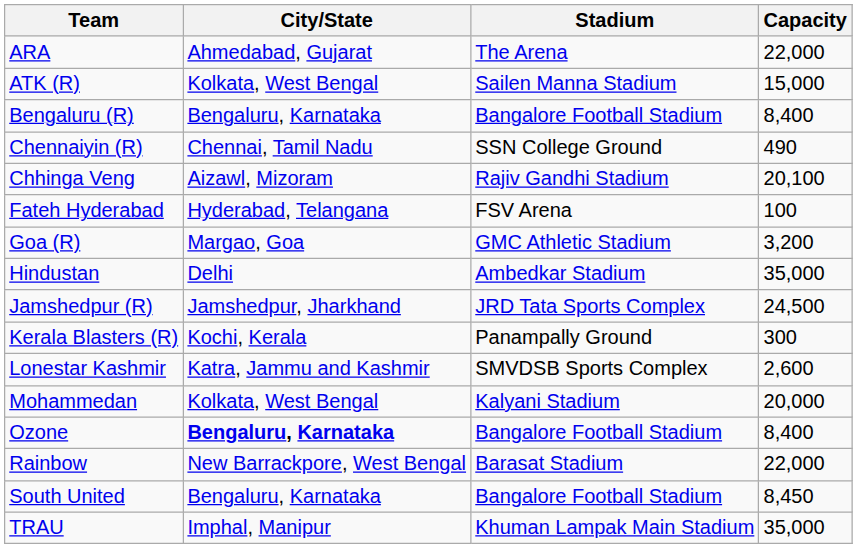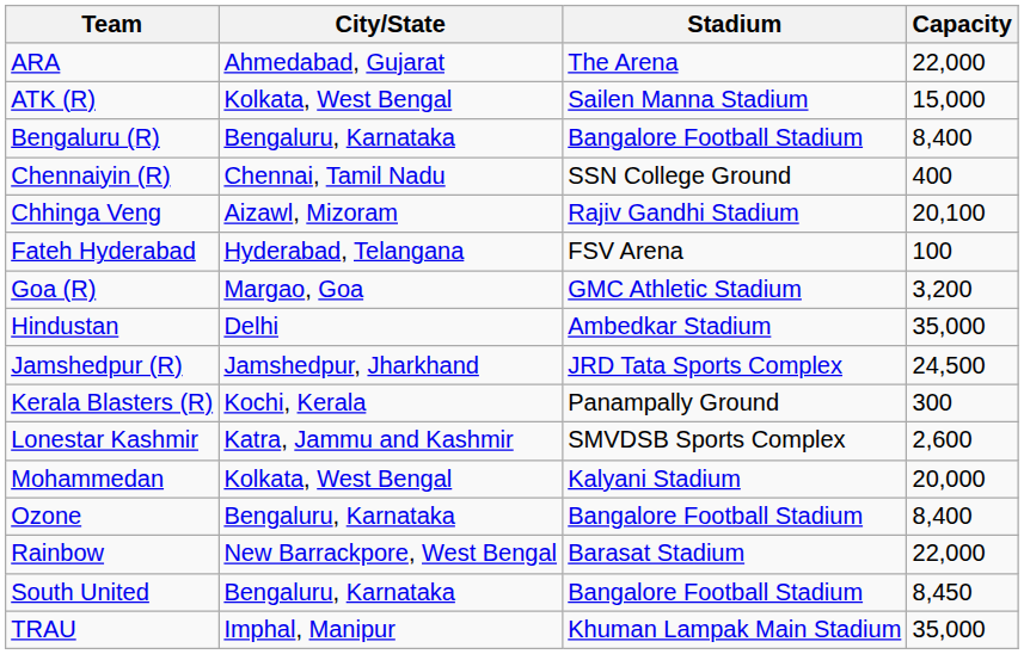 <table class="wikitable sortable">
 <tr>
 <th>Team</th>
 <th>City/State</th>
 <th>Stadium</th>
 <th>Capacity</th>
 </tr>
 <tr>
 <td><a href='#'>ARA</a></td>
 <td><a href='#'>Ahmedabad</a>, <a href='#'>Gujarat</a></td>
 <td><a href='#'>The Arena</a></td>
 <td>22,000</td>
 </tr>
 <tr>
 <td><a href='#'>ATK (R)</a></td>
 <td><a href='#'>Kolkata</a>, <a href='#'>West Bengal</a></td>
 <td><a href='#'>Sailen Manna Stadium</a></td>
 <td>15,000</td>
 </tr>
 <tr>
 <td><a href='#'>Bengaluru (R)</a></td>
 <td><a href='#'>Bengaluru</a>, <a href='#'>Karnataka</a></td>
 <td><a href='#'>Bangalore Football Stadium</a></td>
 <td>8,400</td>
 </tr>
 <tr>
 <td><a href='#'>Chennaiyin (R)</a></td>
 <td><a href='#'>Chennai</a>, <a href='#'>Tamil Nadu</a></td>
 <td>SSN College Ground</td>
-<td>490</td>
+<td>400</td>
 </tr>
 <tr>
 <td><a href='#'>Chhinga Veng</a></td>
 <td><a href='#'>Aizawl</a>, <a href='#'>Mizoram</a></td>
 <td><a href='#'>Rajiv Gandhi Stadium</a></td>
 <td>20,100</td>
 </tr>
 <tr>
 <td><a href='#'>Fateh Hyderabad</a></td>
 <td><a href='#'>Hyderabad</a>, <a href='#'>Telangana</a></td>
 <td>FSV Arena</td>
 <td>100</td>
 </tr>
 <tr>
 <td><a href='#'>Goa (R)</a></td>
 <td><a href='#'>Margao</a>, <a href='#'>Goa</a></td>
 <td><a href='#'>GMC Athletic Stadium</a></td>
 <td>3,200</td>
 </tr>
 <tr>
 <td><a href='#'>Hindustan</a></td>
 <td><a href='#'>Delhi</a></td>
 <td><a href='#'>Ambedkar Stadium</a></td>
 <td>35,000</td>
 </tr>
 <tr>
 <td><a href='#'>Jamshedpur (R)</a></td>
 <td><a href='#'>Jamshedpur</a>, <a href='#'>Jharkhand</a></td>
 <td><a href='#'>JRD Tata Sports Complex</a></td>
 <td>24,500</td>
 </tr>
 <tr>
 <td><a href='#'>Kerala Blasters (R)</a></td>
 <td><a href='#'>Kochi</a>, <a href='#'>Kerala</a></td>
 <td>Panampally Ground</td>
 <td>300</td>
 </tr>
 <tr>
 <td><a href='#'>Lonestar Kashmir</a></td>
 <td><a href='#'>Katra</a>, <a href='#'>Jammu and Kashmir</a></td>
 <td>SMVDSB Sports Complex</td>
 <td>2,600</td>
 </tr>
 <tr>
 <td><a href='#'>Mohammedan</a></td>
 <td><a href='#'>Kolkata</a>, <a href='#'>West Bengal</a></td>
 <td><a href='#'>Kalyani Stadium</a></td>
 <td>20,000</td>
 </tr>
 <tr>
 <td><a href='#'>Ozone</a></td>
-<td><strong><a href='#'>Bengaluru</a>, <a href='#'>Karnataka</a></strong></td>
+<td><a href='#'>Bengaluru</a>, <a href='#'>Karnataka</a></td>
 <td><a href='#'>Bangalore Football Stadium</a></td>
 <td>8,400</td>
 </tr>
 <tr>
 <td><a href='#'>Rainbow</a></td>
 <td><a href='#'>New Barrackpore</a>, <a href='#'>West Bengal</a></td>
 <td><a href='#'>Barasat Stadium</a></td>
 <td>22,000</td>
 </tr>
 <tr>
 <td><a href='#'>South United</a></td>
 <td><a href='#'>Bengaluru</a>, <a href='#'>Karnataka</a></td>
 <td><a href='#'>Bangalore Football Stadium</a></td>
 <td>8,450</td>
 </tr>
 <tr>
 <td><a href='#'>TRAU</a></td>
 <td><a href='#'>Imphal</a>, <a href='#'>Manipur</a></td>
 <td><a href='#'>Khuman Lampak Main Stadium</a></td>
 <td>35,000</td>
 </tr>
 </table>
